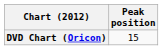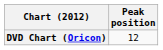 <table class="wikitable plainrowheaders" style="text-align:center">
 <tr>
 <th scope="col">Chart (2012)</th>
 <th scope="col">Peak<br> position</th>
 </tr>
 <tr>
 <th scope="row">DVD Chart (<a href='#'>Oricon</a>)</th>
-<td>15</td>
+<td>12</td>
 </tr>
 </table>
